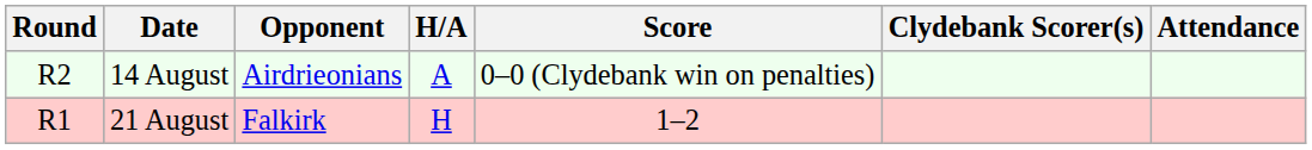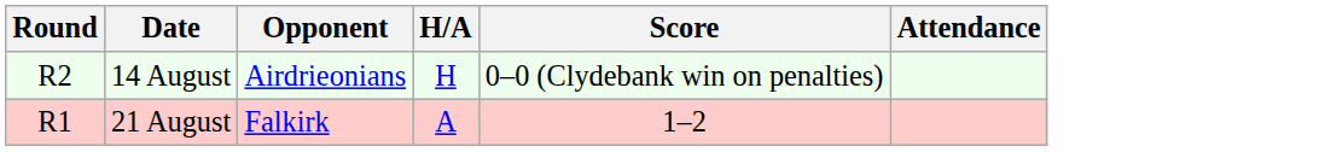 <table class="wikitable" style="text-align:center">
 <tr>
 <th>Round</th>
 <th>Date</th>
 <th>Opponent</th>
 <th>H/A</th>
 <th>Score</th>
-<th>Clydebank Scorer(s)</th>
 <th>Attendance</th>
 </tr>
 <tr bgcolor=#EEFFEE>
 <td>R2</td>
 <td align=left>14 August</td>
 <td align=left><a href='#'>Airdrieonians</a></td>
-<td><a href='#'>A</a></td>
+<td><a href='#'>H</a></td>
 <td>0–0 (Clydebank win on penalties)</td>
-<td align=left></td>
 <td></td>
 </tr>
 <tr bgcolor=#FFCCCC>
 <td>R1</td>
 <td align=left>21 August</td>
 <td align=left><a href='#'>Falkirk</a></td>
-<td><a href='#'>H</a></td>
+<td><a href='#'>A</a></td>
 <td>1–2</td>
-<td align=left></td>
 <td></td>
 </tr>
 </table>
